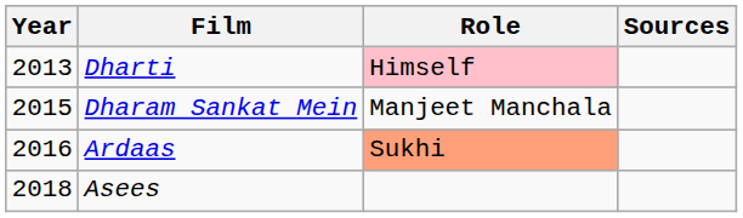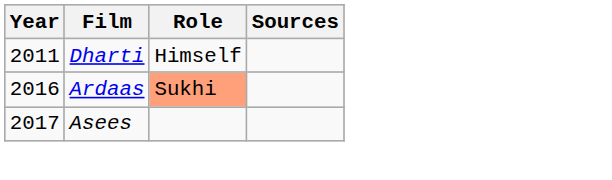 <table class="wikitable sortable">
 <tr>
 <th>Year</th>
 <th>Film</th>
 <th>Role</th>
 <th>Sources</th>
 </tr>
 <tr>
-<td>2013</td>
+<td>2011</td>
 <td><em><a href='#'>Dharti</a></em></td>
-<td style="background: pink;">Himself</td>
-<td></td>
-</tr>
-<tr>
-<td>2015</td>
-<td><em><a href='#'>Dharam Sankat Mein</a></em></td>
-<td>Manjeet Manchala</td>
+<td>Himself</td>
 <td></td>
 </tr>
 <tr>
 <td>2016</td>
 <td><em><a href='#'>Ardaas</a></em></td>
 <td style="background: lightsalmon;">Sukhi</td>
 <td></td>
 </tr>
 <tr>
-<td>2018</td>
+<td>2017</td>
 <td><em>Asees</em></td>
 <td></td>
 <td></td>
 </tr>
 </table>
